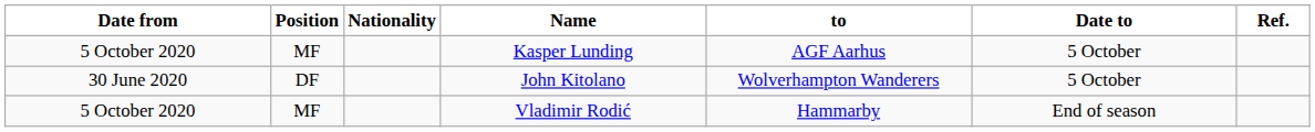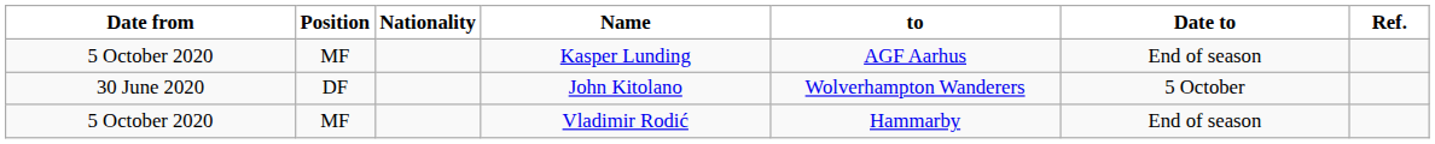 <table class="wikitable" style="text-align:center; font-size:90%; ">
 <tr>
 <th style="background:#FFFFFF; color:black; width:200px;">Date from</th>
 <th style="background:#FFFFFF; color:black; width:50px;">Position</th>
 <th style="background:#FFFFFF; color:black; width:50px;">Nationality</th>
 <th style="background:#FFFFFF; color:black; width:200px;">Name</th>
 <th style="background:#FFFFFF; color:black; width:200px;">to</th>
 <th style="background:#FFFFFF; color:black; width:200px;">Date to</th>
 <th style="background:#FFFFFF; color:black; width:50px;">Ref.</th>
 </tr>
 <tr>
 <td>5 October 2020</td>
 <td>MF</td>
 <td></td>
 <td><a href='#'>Kasper Lunding</a></td>
 <td><a href='#'>AGF Aarhus</a></td>
-<td>5 October</td>
+<td>End of season</td>
 <td></td>
 </tr>
 <tr>
 <td>30 June 2020</td>
 <td>DF</td>
 <td></td>
 <td><a href='#'>John Kitolano</a></td>
 <td><a href='#'>Wolverhampton Wanderers</a></td>
 <td>5 October</td>
 <td></td>
 </tr>
 <tr>
 <td>5 October 2020</td>
 <td>MF</td>
 <td></td>
 <td><a href='#'>Vladimir Rodić</a></td>
 <td><a href='#'>Hammarby</a></td>
 <td>End of season</td>
 <td></td>
 </tr>
 </table>
